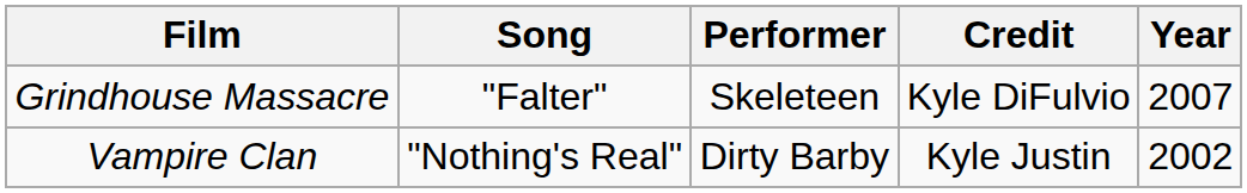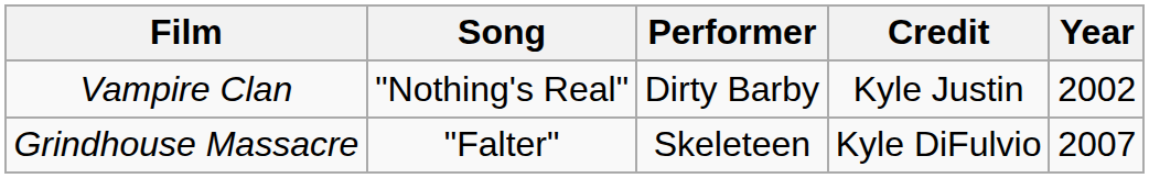 <table class="wikitable" style="text-align: center;">
 <tr>
 <th>Film</th>
 <th>Song</th>
 <th>Performer</th>
 <th>Credit</th>
 <th>Year</th>
 </tr>
 <tr>
+<td><em>Vampire Clan</em></td>
+<td>"Nothing's Real"</td>
+<td>Dirty Barby</td>
+<td>Kyle Justin</td>
+<td>2002</td>
+</tr>
+<tr>
 <td><em>Grindhouse Massacre</em></td>
 <td>"Falter"</td>
 <td>Skeleteen</td>
 <td>Kyle DiFulvio</td>
 <td>2007</td>
 </tr>
-<tr>
-<td><em>Vampire Clan</em></td>
-<td>"Nothing's Real"</td>
-<td>Dirty Barby</td>
-<td>Kyle Justin</td>
-<td>2002</td>
-</tr>
 </table>
